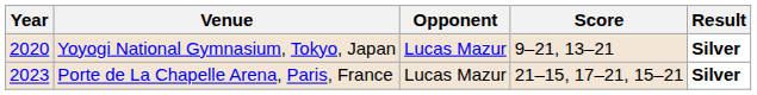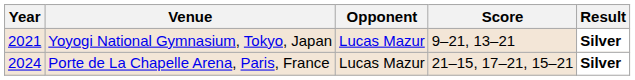 <table class="sortable wikitable" style="font-size: 90%;">
 <tr>
 <th>Year</th>
 <th>Venue</th>
 <th>Opponent</th>
 <th>Score</th>
 <th>Result</th>
 </tr>
 <tr style="background:#F3E6D7">
-<td align="center"><a href='#'>2020</a></td>
+<td align="center"><a href='#'>2021</a></td>
 <td align="left"><a href='#'>Yoyogi National Gymnasium</a>, <a href='#'>Tokyo</a>, Japan</td>
 <td align="left"> <a href='#'>Lucas Mazur</a></td>
 <td align="left">9–21, 13–21</td>
 <td style="text-align:left; background:white"> <strong>Silver</strong></td>
 </tr>
 <tr style="background:#F3E6D7">
-<td align="center"><a href='#'>2023</a></td>
+<td align="center"><a href='#'>2024</a></td>
 <td align="left"><a href='#'>Porte de La Chapelle Arena</a>, <a href='#'>Paris</a>, France</td>
 <td align="left"> Lucas Mazur</td>
 <td align="left">21–15, 17–21, 15–21</td>
 <td style="text-align:left; background:white"> <strong>Silver</strong></td>
 </tr>
 </table>
